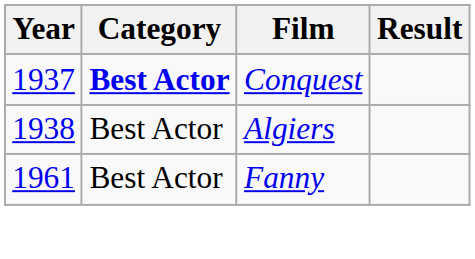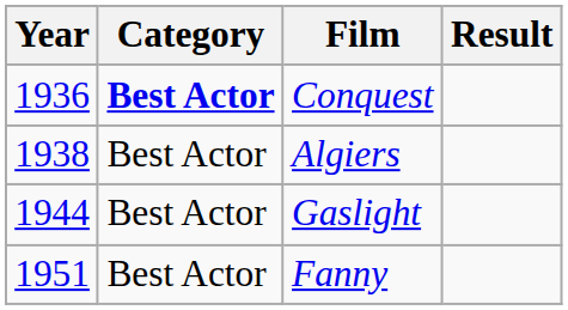 <table class="wikitable plainrowheaders sortable">
 <tr>
 <th>Year</th>
 <th>Category</th>
 <th>Film</th>
 <th>Result</th>
 </tr>
 <tr>
-<td><a href='#'>1937</a></td>
+<td><a href='#'>1936</a></td>
 <td><strong><a href='#'>Best Actor</a></strong></td>
 <td><em><a href='#'>Conquest</a></em></td>
 <td></td>
 </tr>
 <tr>
 <td><a href='#'>1938</a></td>
 <td>Best Actor</td>
 <td><em><a href='#'>Algiers</a></em></td>
 <td></td>
 </tr>
 <tr>
-<td><a href='#'>1961</a></td>
+<td><a href='#'>1944</a></td>
+<td>Best Actor</td>
+<td><em><a href='#'>Gaslight</a></em></td>
+<td></td>
+</tr>
+<tr>
+<td><a href='#'>1951</a></td>
 <td>Best Actor</td>
 <td><em><a href='#'>Fanny</a></em></td>
 <td></td>
 </tr>
 </table>
